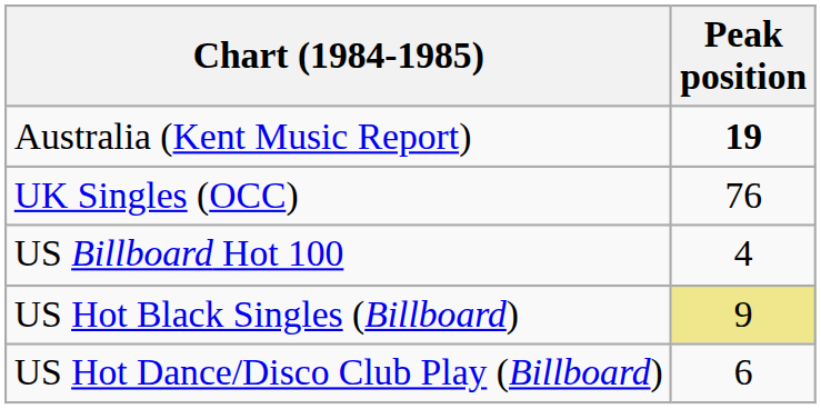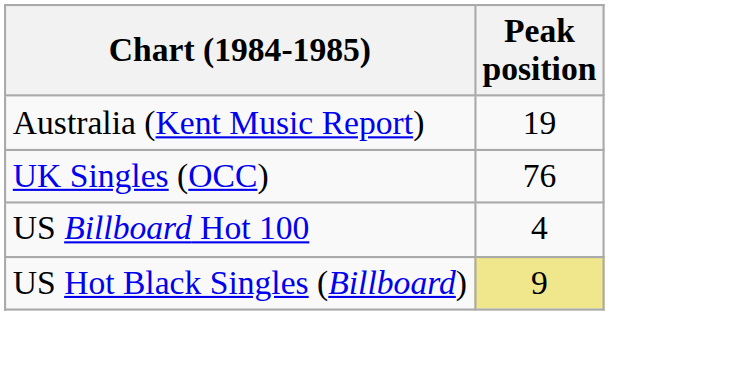 <table class="wikitable">
 <tr>
 <th>Chart (1984-1985)</th>
 <th>Peak<br>position</th>
 </tr>
 <tr>
 <td>Australia (<a href='#'>Kent Music Report</a>)</td>
-<td style="text-align:center;"><strong>19</strong></td>
+<td style="text-align:center;">19</td>
 </tr>
 <tr>
 <td><a href='#'>UK Singles</a> (<a href='#'>OCC</a>)</td>
 <td style="text-align:center;">76</td>
 </tr>
 <tr>
 <td>US <a href='#'><em>Billboard</em> Hot 100</a></td>
 <td style="text-align:center;">4</td>
 </tr>
 <tr>
 <td>US <a href='#'>Hot Black Singles</a> (<em><a href='#'>Billboard</a></em>)</td>
 <td style="background: khaki; text-align:center;">9</td>
 </tr>
-<tr>
-<td>US <a href='#'>Hot Dance/Disco Club Play</a> (<em><a href='#'>Billboard</a></em>)</td>
-<td style="text-align:center;">6</td>
-</tr>
 </table>
